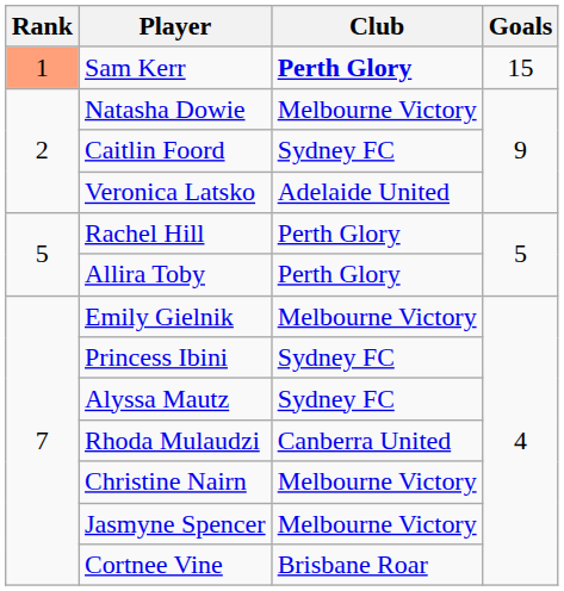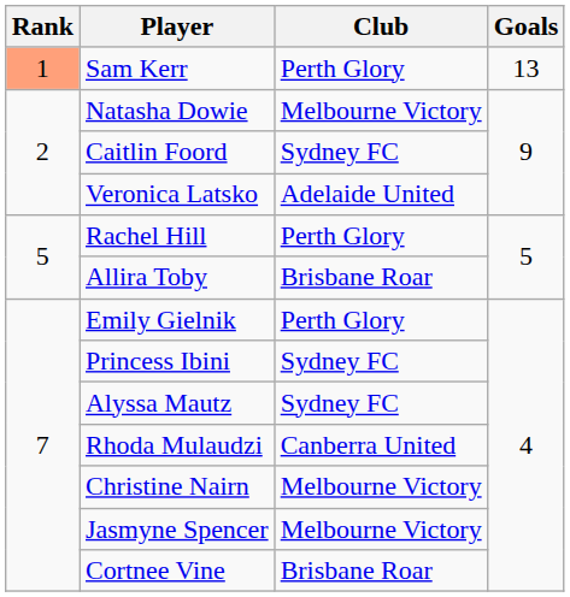 <table class="wikitable" style="text-align:center">
 <tr>
 <th>Rank</th>
 <th>Player</th>
 <th>Club</th>
 <th>Goals</th>
 </tr>
 <tr>
 <td rowspan=1 style="background: lightsalmon;">1</td>
 <td align="left"> <a href='#'>Sam Kerr</a></td>
-<td align="left"><strong><a href='#'>Perth Glory</a></strong></td>
-<td rowspan=1>15</td>
+<td align="left"><a href='#'>Perth Glory</a></td>
+<td rowspan=1>13</td>
 </tr>
 <tr>
 <td rowspan=3>2</td>
 <td align="left"> <a href='#'>Natasha Dowie</a></td>
 <td align="left"><a href='#'>Melbourne Victory</a></td>
 <td rowspan=3>9</td>
 </tr>
 <tr>
 <td align="left"> <a href='#'>Caitlin Foord</a></td>
 <td align="left"><a href='#'>Sydney FC</a></td>
 </tr>
 <tr>
 <td align="left"> <a href='#'>Veronica Latsko</a></td>
 <td align="left"><a href='#'>Adelaide United</a></td>
 </tr>
 <tr>
 <td rowspan=2>5</td>
 <td align="left"> <a href='#'>Rachel Hill</a></td>
 <td align="left"><a href='#'>Perth Glory</a></td>
 <td rowspan=2>5</td>
 </tr>
 <tr>
 <td align="left"> <a href='#'>Allira Toby</a></td>
-<td align="left"><a href='#'>Perth Glory</a></td>
+<td align="left"><a href='#'>Brisbane Roar</a></td>
 </tr>
 <tr>
 <td rowspan=7>7</td>
 <td align="left"> <a href='#'>Emily Gielnik</a></td>
-<td align="left"><a href='#'>Melbourne Victory</a></td>
+<td align="left"><a href='#'>Perth Glory</a></td>
 <td rowspan=7>4</td>
 </tr>
 <tr>
 <td align="left"> <a href='#'>Princess Ibini</a></td>
 <td align="left"><a href='#'>Sydney FC</a></td>
 </tr>
 <tr>
 <td align="left"> <a href='#'>Alyssa Mautz</a></td>
 <td align="left"><a href='#'>Sydney FC</a></td>
 </tr>
 <tr>
 <td align="left"> <a href='#'>Rhoda Mulaudzi</a></td>
 <td align="left"><a href='#'>Canberra United</a></td>
 </tr>
 <tr>
 <td align="left"> <a href='#'>Christine Nairn</a></td>
 <td align="left"><a href='#'>Melbourne Victory</a></td>
 </tr>
 <tr>
 <td align="left"> <a href='#'>Jasmyne Spencer</a></td>
 <td align="left"><a href='#'>Melbourne Victory</a></td>
 </tr>
 <tr>
 <td align="left"> <a href='#'>Cortnee Vine</a></td>
 <td align="left"><a href='#'>Brisbane Roar</a></td>
 </tr>
 </table>
